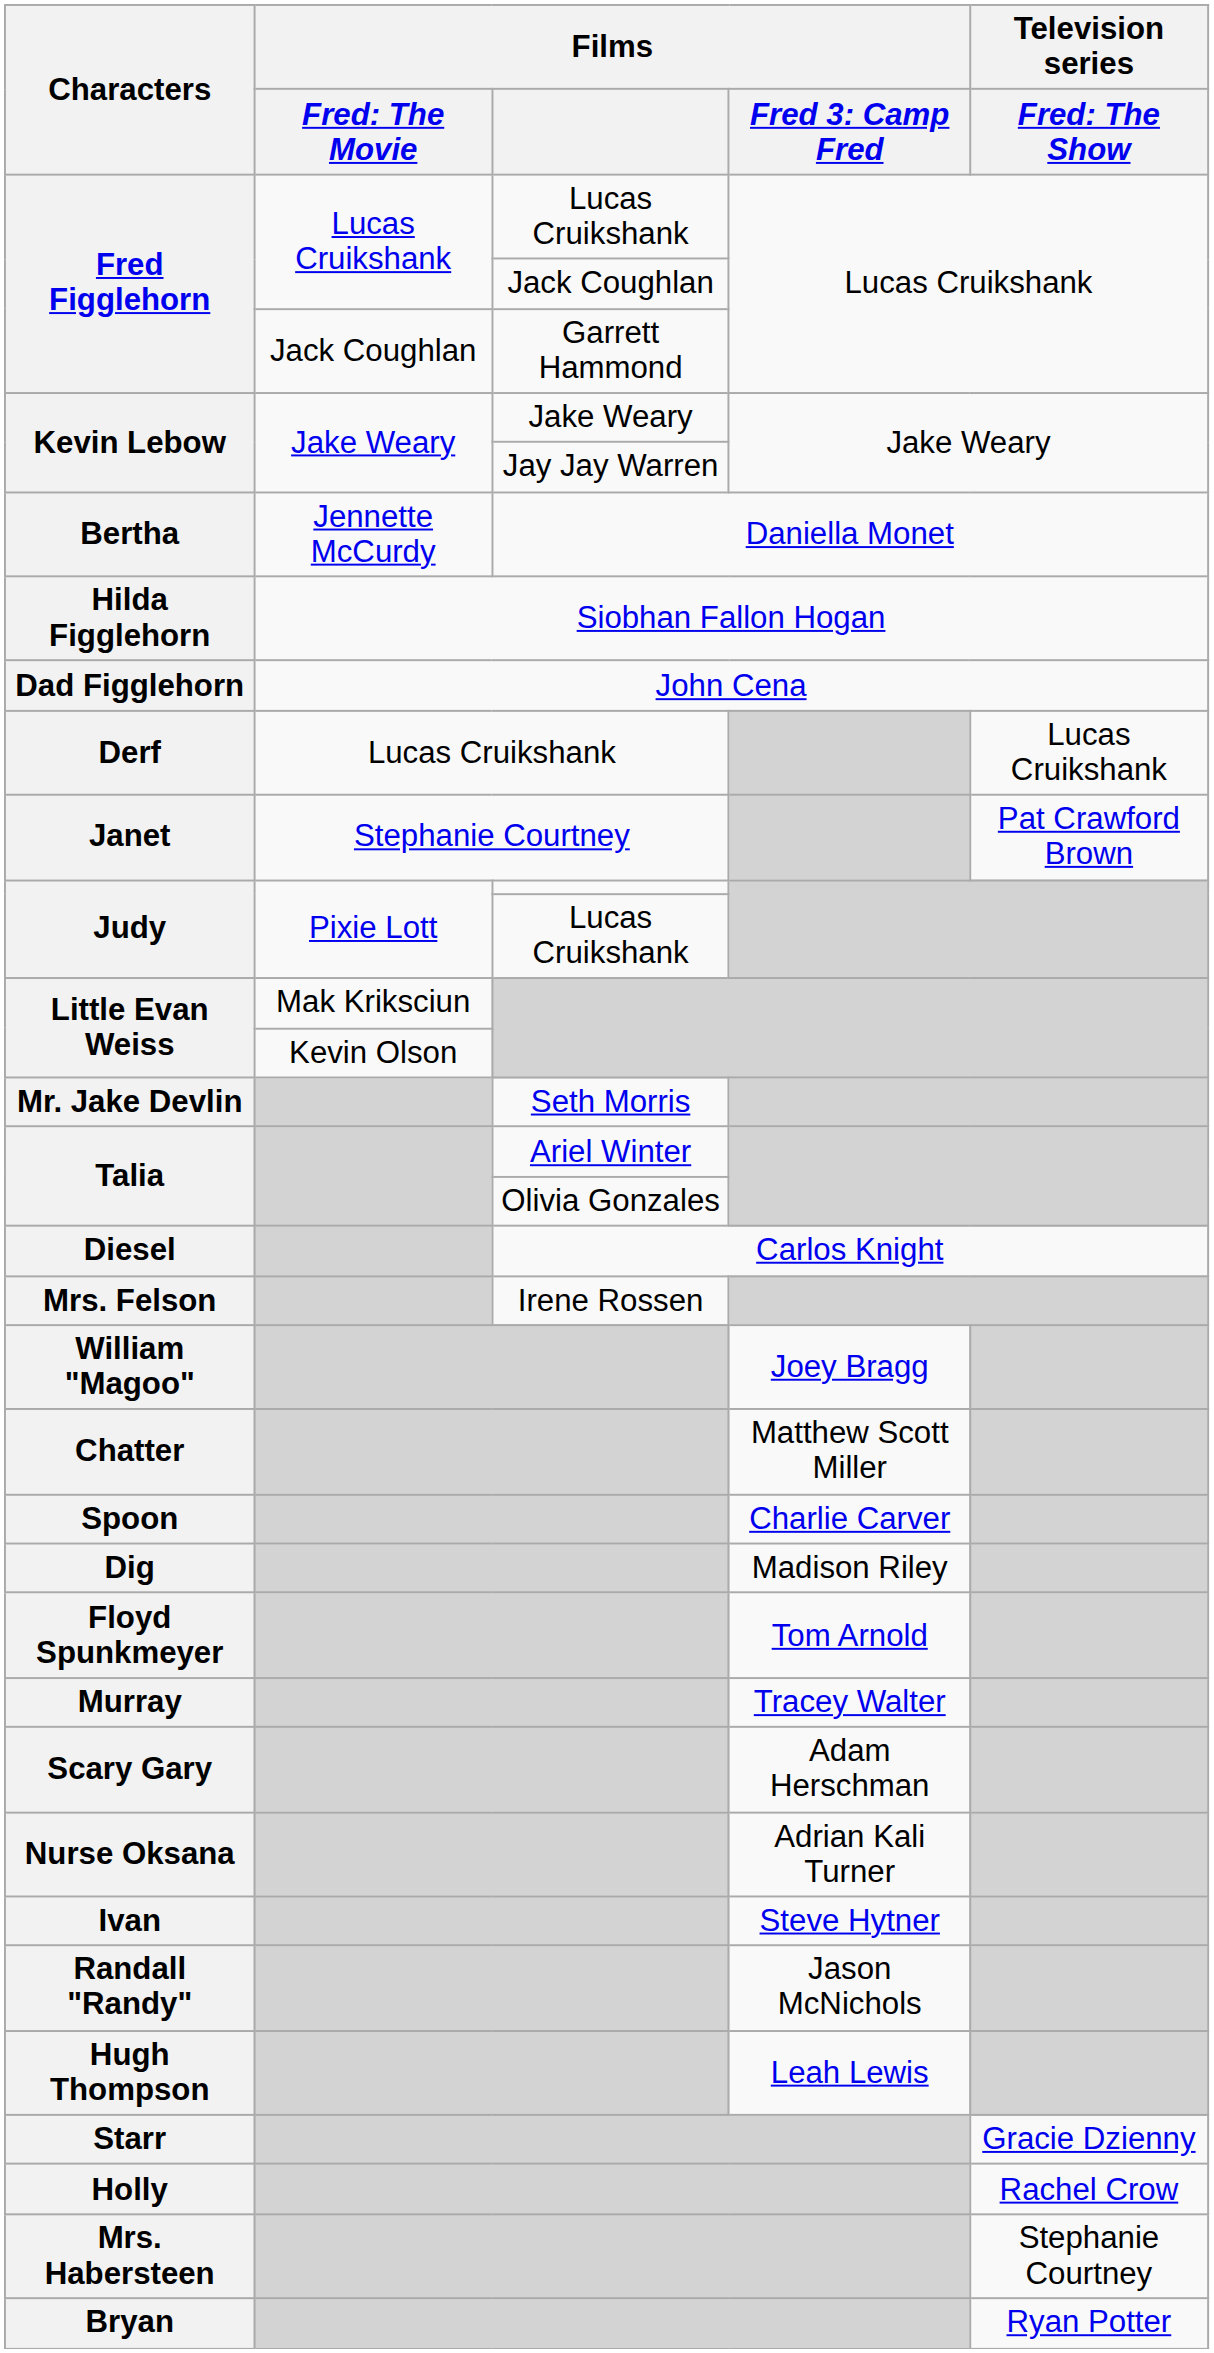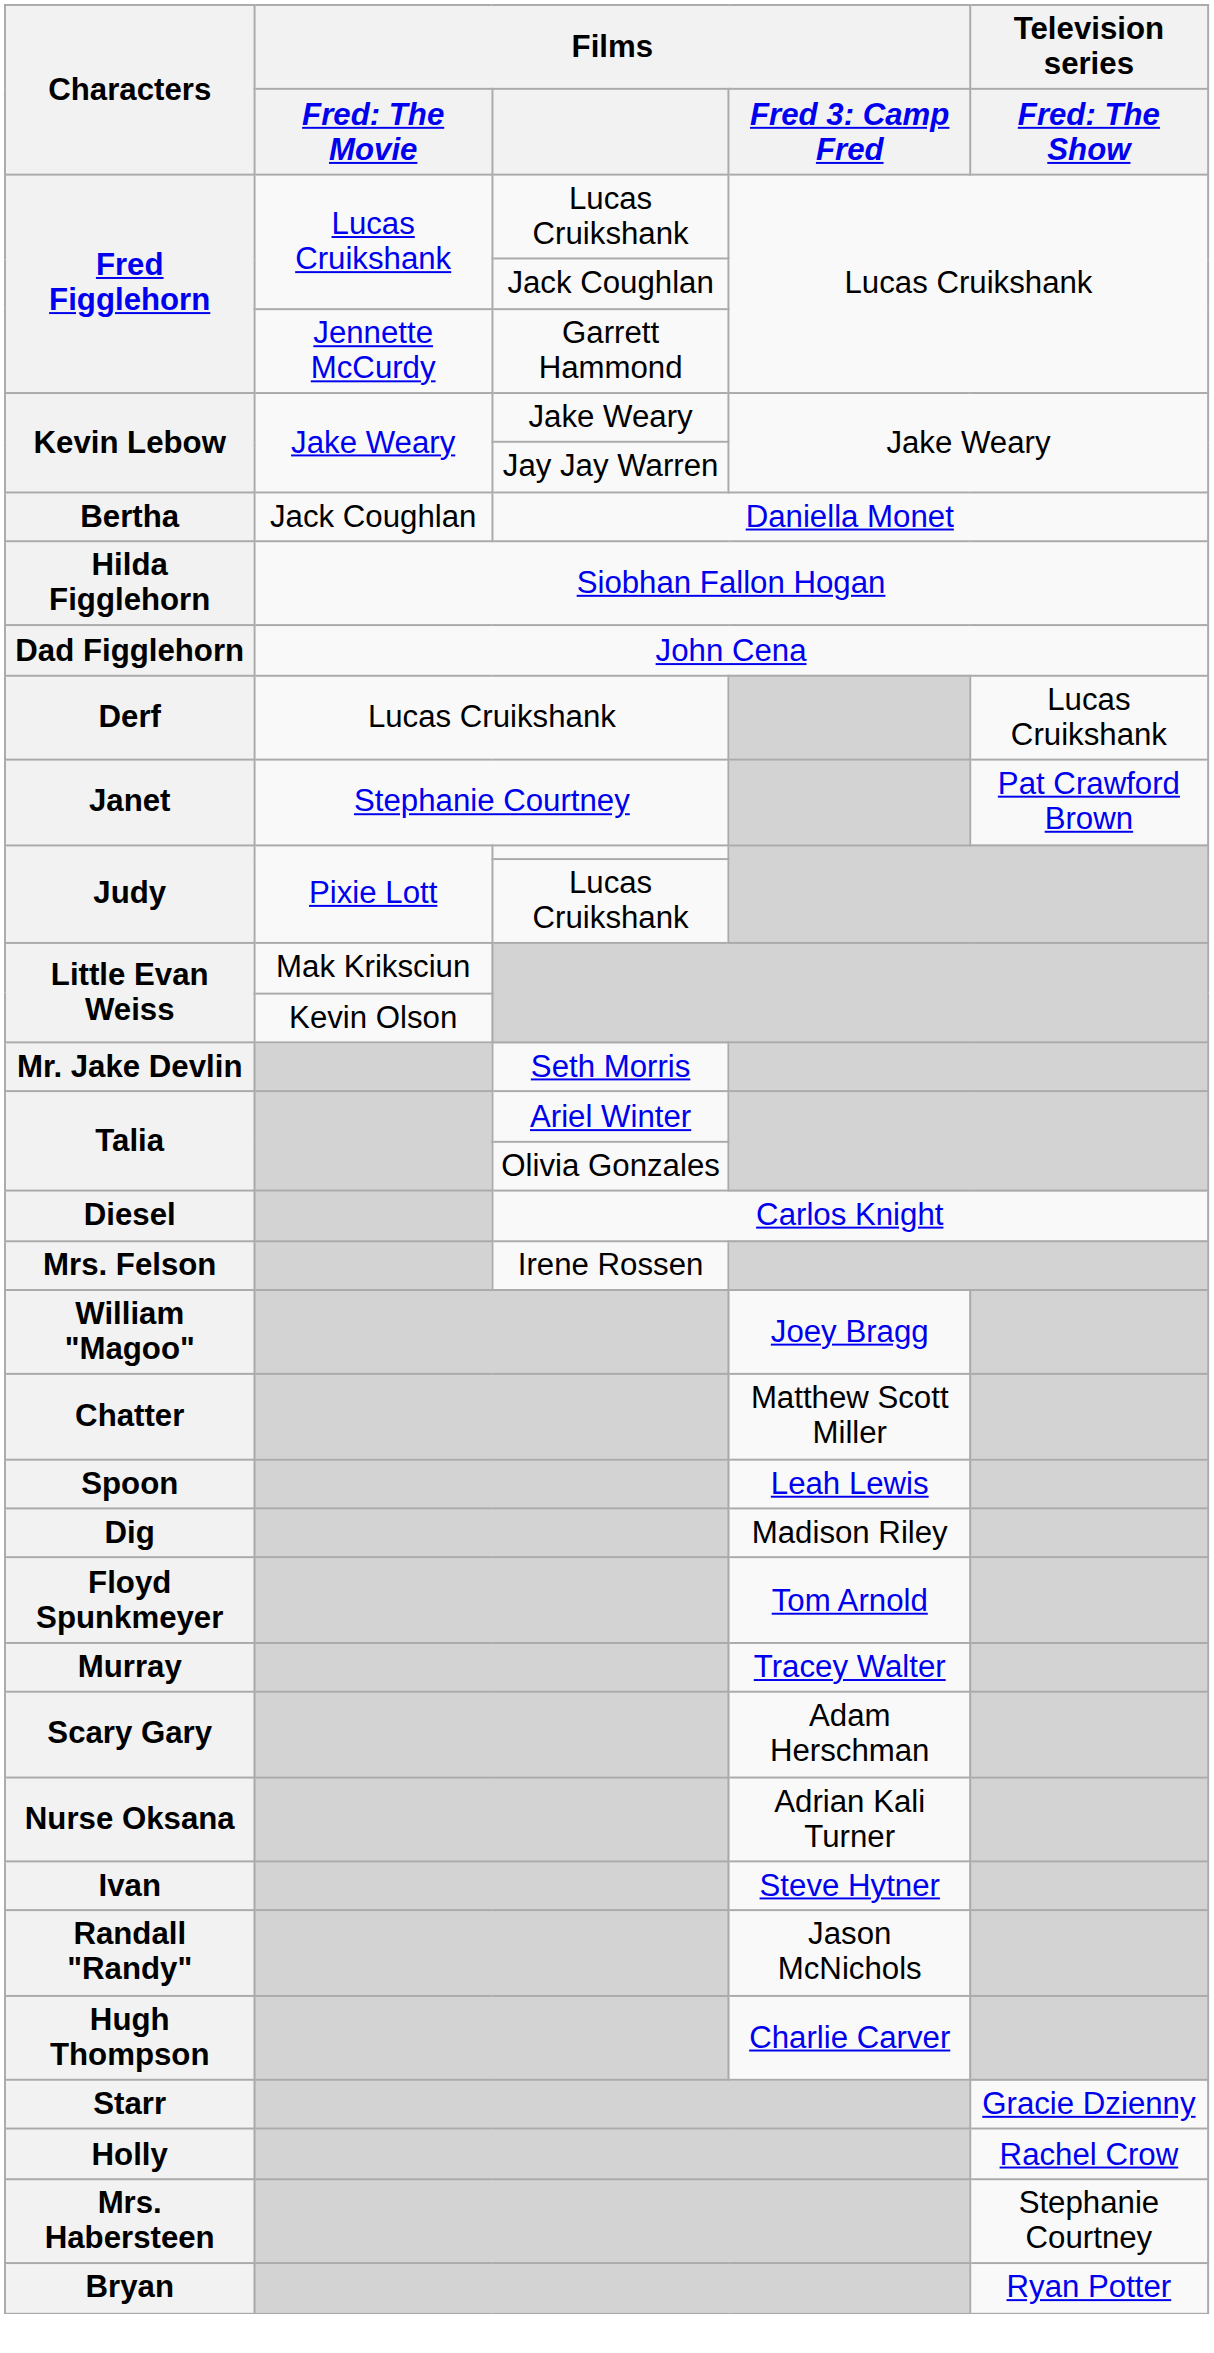 <table class="wikitable"  style="text-align:center; width:99%;">
 <tr>
 <th rowspan="2" style="width:10%;">Characters</th>
 <th colspan="3">Films</th>
 <th>Television series</th>
 </tr>
 <tr>
 <th align="center" width="14%"><em><a href='#'>Fred: The Movie</a></em></th>
 <th align="center" width="14%"><em></em></th>
 <th align="center" width="14%"><em><a href='#'>Fred 3: Camp Fred</a></em></th>
 <th align="center" width="14%"><em><a href='#'>Fred: The Show</a></em></th>
 </tr>
 <tr>
 <th rowspan="3"><a href='#'>Fred Figglehorn</a></th>
 <td rowspan="2"><a href='#'>Lucas Cruikshank</a></td>
 <td>Lucas Cruikshank</td>
 <td colspan="2" rowspan="3">Lucas Cruikshank</td>
 </tr>
 <tr>
 <td>Jack Coughlan</td>
 </tr>
 <tr>
-<td>Jack Coughlan</td>
+<td><a href='#'>Jennette McCurdy</a></td>
 <td>Garrett Hammond</td>
 </tr>
 <tr>
 <th rowspan="2">Kevin Lebow</th>
 <td rowspan="2"><a href='#'>Jake Weary</a></td>
 <td>Jake Weary</td>
 <td rowspan="2" colspan="2">Jake Weary</td>
 </tr>
 <tr>
 <td>Jay Jay Warren</td>
 </tr>
 <tr>
 <th>Bertha</th>
-<td><a href='#'>Jennette McCurdy</a></td>
+<td>Jack Coughlan</td>
 <td colspan="3"><a href='#'>Daniella Monet</a></td>
 </tr>
 <tr>
 <th>Hilda Figglehorn</th>
 <td colspan="4"><a href='#'>Siobhan Fallon Hogan</a></td>
 </tr>
 <tr>
 <th>Dad Figglehorn</th>
 <td colspan="4"><a href='#'>John Cena</a></td>
 </tr>
 <tr>
 <th>Derf</th>
 <td colspan="2">Lucas Cruikshank</td>
 <td style="background-color:#D3D3D3;"></td>
 <td>Lucas Cruikshank</td>
 </tr>
 <tr>
 <th>Janet</th>
 <td colspan="2"><a href='#'>Stephanie Courtney</a></td>
 <td style="background-color:#D3D3D3;"></td>
 <td><a href='#'>Pat Crawford Brown</a></td>
 </tr>
 <tr>
 <th rowspan="2">Judy</th>
 <td rowspan="2"><a href='#'>Pixie Lott</a></td>
 <td></td>
 <td rowspan="2" colspan="2" style="background-color:#D3D3D3;"></td>
 </tr>
 <tr>
 <td>Lucas Cruikshank</td>
 </tr>
 <tr>
 <th rowspan="2">Little Evan Weiss</th>
 <td>Mak Kriksciun</td>
 <td rowspan="2" colspan="3" style="background-color:#D3D3D3;"></td>
 </tr>
 <tr>
 <td>Kevin Olson</td>
 </tr>
 <tr>
 <th>Mr. Jake Devlin</th>
 <td style="background-color:#D3D3D3;"></td>
 <td><a href='#'>Seth Morris</a></td>
 <td colspan="2" style="background-color:#D3D3D3;"></td>
 </tr>
 <tr>
 <th rowspan="2">Talia</th>
 <td rowspan="2" style="background-color:#D3D3D3;"></td>
 <td><a href='#'>Ariel Winter</a></td>
 <td rowspan="2" colspan="2" style="background-color:#D3D3D3;"></td>
 </tr>
 <tr>
 <td>Olivia Gonzales</td>
 </tr>
 <tr>
 <th>Diesel</th>
 <td style="background-color:#D3D3D3;"></td>
 <td colspan="3"><a href='#'>Carlos Knight</a></td>
 </tr>
 <tr>
 <th>Mrs. Felson</th>
 <td style="background-color:#D3D3D3;"></td>
 <td>Irene Rossen</td>
 <td colspan="2" style="background-color:#D3D3D3;"></td>
 </tr>
 <tr>
 <th>William "Magoo"</th>
 <td colspan="2" style="background-color:#D3D3D3;"></td>
 <td><a href='#'>Joey Bragg</a></td>
 <td style="background-color:#D3D3D3;"></td>
 </tr>
 <tr>
 <th>Chatter</th>
 <td colspan="2" style="background-color:#D3D3D3;"></td>
 <td>Matthew Scott Miller</td>
 <td style="background-color:#D3D3D3;"></td>
 </tr>
 <tr>
 <th>Spoon</th>
 <td colspan="2" style="background-color:#D3D3D3;"></td>
-<td><a href='#'>Charlie Carver</a></td>
+<td><a href='#'>Leah Lewis</a></td>
 <td style="background-color:#D3D3D3;"></td>
 </tr>
 <tr>
 <th>Dig</th>
 <td colspan="2" style="background-color:#D3D3D3;"></td>
 <td>Madison Riley</td>
 <td style="background-color:#D3D3D3;"></td>
 </tr>
 <tr>
 <th>Floyd Spunkmeyer</th>
 <td colspan="2" style="background-color:#D3D3D3;"></td>
 <td><a href='#'>Tom Arnold</a></td>
 <td style="background-color:#D3D3D3;"></td>
 </tr>
 <tr>
 <th>Murray</th>
 <td colspan="2" style="background-color:#D3D3D3;"></td>
 <td><a href='#'>Tracey Walter</a></td>
 <td style="background-color:#D3D3D3;"></td>
 </tr>
 <tr>
 <th>Scary Gary</th>
 <td colspan="2" style="background-color:#D3D3D3;"></td>
 <td>Adam Herschman</td>
 <td style="background-color:#D3D3D3;"></td>
 </tr>
 <tr>
 <th>Nurse Oksana</th>
 <td colspan="2" style="background-color:#D3D3D3;"></td>
 <td>Adrian Kali Turner</td>
 <td style="background-color:#D3D3D3;"></td>
 </tr>
 <tr>
 <th>Ivan</th>
 <td colspan="2" style="background-color:#D3D3D3;"></td>
 <td><a href='#'>Steve Hytner</a></td>
 <td style="background-color:#D3D3D3;"></td>
 </tr>
 <tr>
 <th>Randall "Randy"</th>
 <td colspan="2" style="background-color:#D3D3D3;"></td>
 <td>Jason McNichols</td>
 <td style="background-color:#D3D3D3;"></td>
 </tr>
 <tr>
 <th>Hugh Thompson</th>
 <td colspan="2" style="background-color:#D3D3D3;"></td>
-<td><a href='#'>Leah Lewis</a></td>
+<td><a href='#'>Charlie Carver</a></td>
 <td style="background-color:#D3D3D3;"></td>
 </tr>
 <tr>
 <th>Starr</th>
 <td colspan="3" style="background-color:#D3D3D3;"></td>
 <td><a href='#'>Gracie Dzienny</a></td>
 </tr>
 <tr>
 <th>Holly</th>
 <td colspan="3" style="background-color:#D3D3D3;"></td>
 <td><a href='#'>Rachel Crow</a></td>
 </tr>
 <tr>
 <th>Mrs. Habersteen</th>
 <td colspan="3" style="background-color:#D3D3D3;"></td>
 <td>Stephanie Courtney</td>
 </tr>
 <tr>
 <th>Bryan</th>
 <td colspan="3" style="background-color:#D3D3D3;"></td>
 <td><a href='#'>Ryan Potter</a></td>
 </tr>
 </table>
